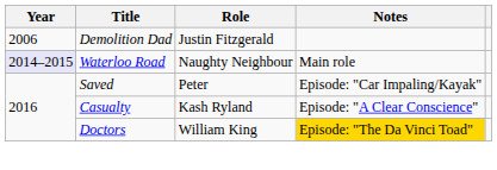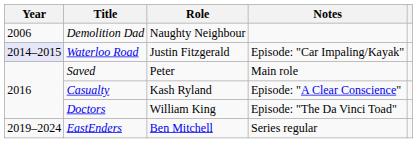 <table class="wikitable sortable">
 <tr>
 <th scope="col">Year</th>
 <th scope="col">Title</th>
 <th scope="col">Role</th>
 <th scope="col" class=unsortable>Notes</th>
 <th scope="col" class=unsortable></th>
 </tr>
 <tr>
 <td>2006</td>
 <td><em>Demolition Dad</em></td>
-<td>Justin Fitzgerald</td>
+<td>Naughty Neighbour</td>
 <td></td>
 <td style="text-align: center;"></td>
 </tr>
 <tr>
 <td style="background: lavender;">2014–2015</td>
 <td><em><a href='#'>Waterloo Road</a></em></td>
-<td>Naughty Neighbour</td>
-<td>Main role</td>
+<td>Justin Fitzgerald</td>
+<td>Episode: "Car Impaling/Kayak"</td>
 <td style="text-align: center;"></td>
 </tr>
 <tr>
 <td rowspan="3">2016</td>
 <td><em>Saved</em></td>
 <td>Peter</td>
-<td>Episode: "Car Impaling/Kayak"</td>
+<td>Main role</td>
 <td style="text-align: center;"></td>
 </tr>
 <tr>
 <td><em><a href='#'>Casualty</a></em></td>
 <td>Kash Ryland</td>
 <td>Episode: "<a href='#'>A Clear Conscience</a>"</td>
 <td style="text-align: center;"></td>
 </tr>
 <tr>
 <td><em><a href='#'>Doctors</a></em></td>
 <td>William King</td>
-<td style="background: gold;">Episode: "The Da Vinci Toad"</td>
+<td>Episode: "The Da Vinci Toad"</td>
+<td style="text-align: center;"></td>
+</tr>
+<tr>
+<td>2019–2024</td>
+<td><em><a href='#'>EastEnders</a></em></td>
+<td><a href='#'>Ben Mitchell</a></td>
+<td>Series regular</td>
 <td style="text-align: center;"></td>
 </tr>
 </table>
